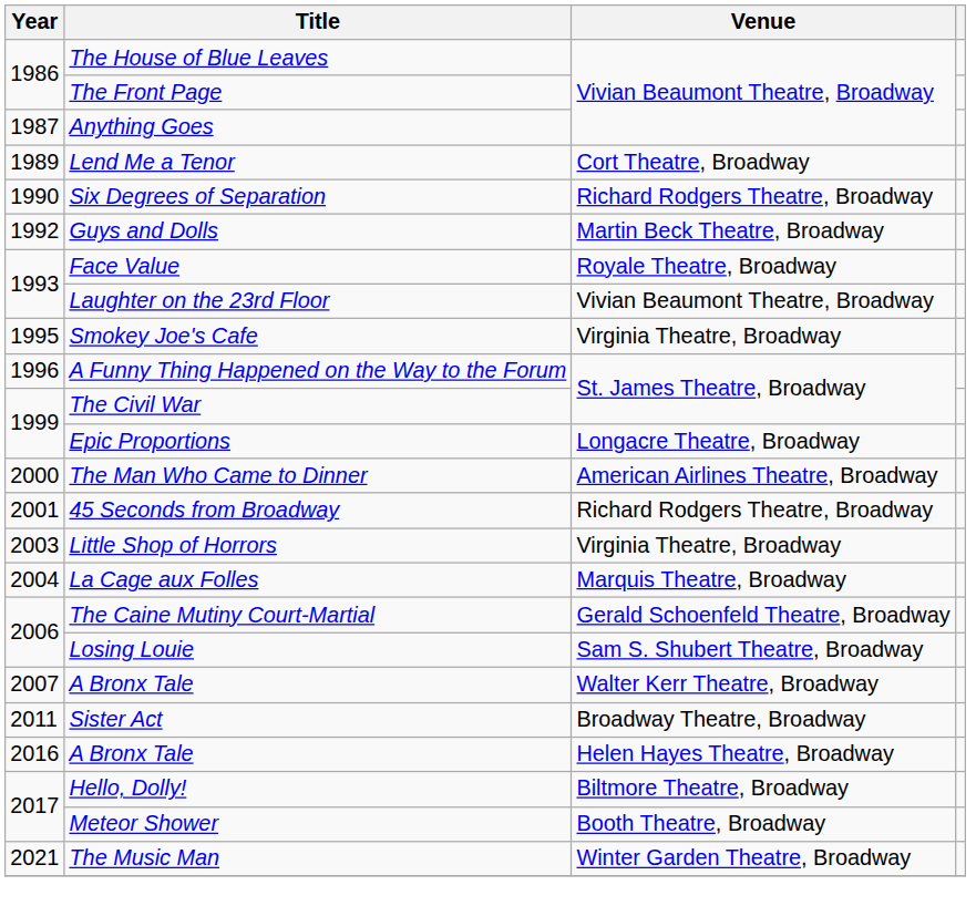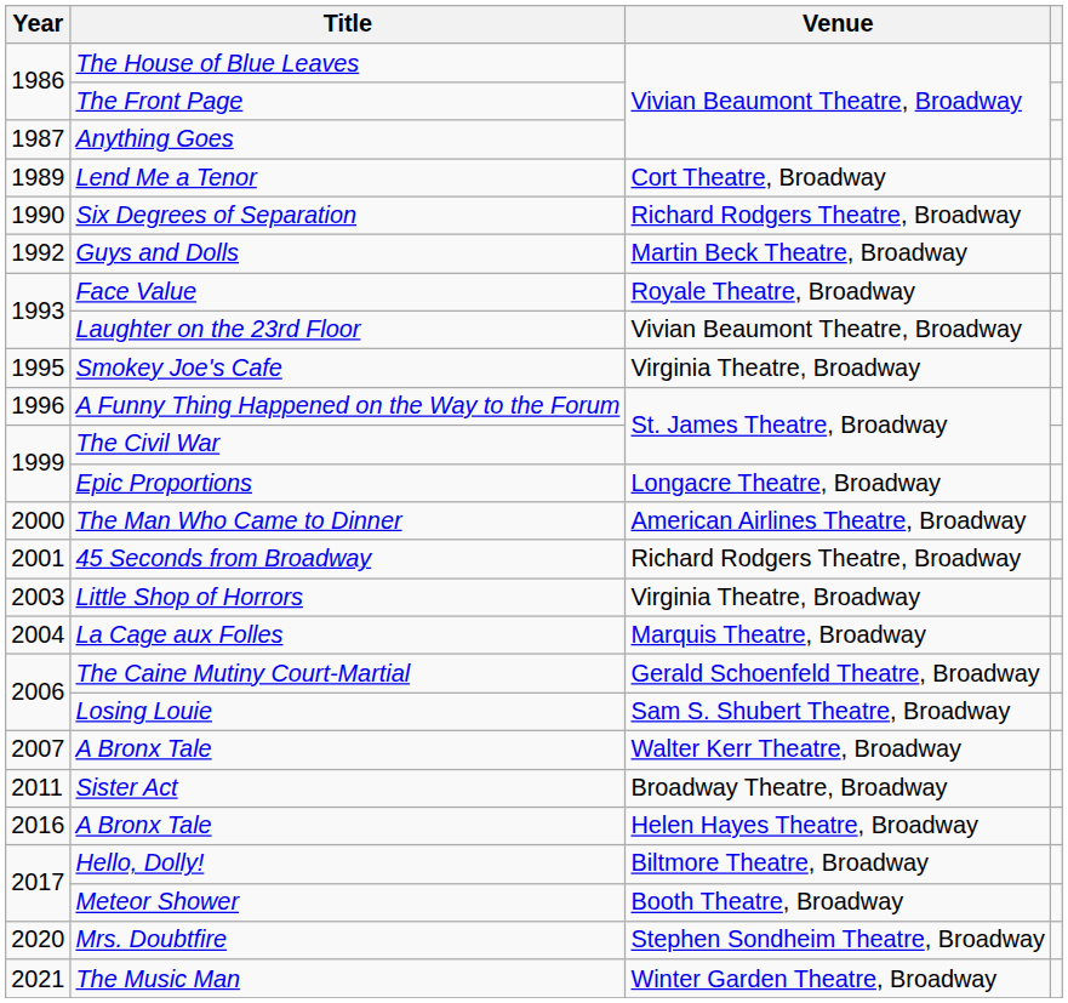 <table class="wikitable plainrowheaders">
 <tr>
 <th scope="col">Year</th>
 <th scope="col">Title</th>
 <th scope="col">Venue</th>
 <th scope="col"></th>
 </tr>
 <tr>
 <td rowspan=2>1986</td>
 <td><em><a href='#'>The House of Blue Leaves</a></em></td>
 <td rowspan=3><a href='#'>Vivian Beaumont Theatre</a>, <a href='#'>Broadway</a></td>
 <td></td>
 </tr>
 <tr>
 <td><em><a href='#'>The Front Page</a></em></td>
 <td></td>
 </tr>
 <tr>
 <td>1987</td>
 <td><em><a href='#'>Anything Goes</a></em></td>
 <td></td>
 </tr>
 <tr>
 <td>1989</td>
 <td><em><a href='#'>Lend Me a Tenor</a></em></td>
 <td><a href='#'>Cort Theatre</a>, Broadway</td>
 <td></td>
 </tr>
 <tr>
 <td>1990</td>
 <td><em><a href='#'>Six Degrees of Separation</a></em></td>
 <td><a href='#'>Richard Rodgers Theatre</a>, Broadway</td>
 <td></td>
 </tr>
 <tr>
 <td>1992</td>
 <td><em><a href='#'>Guys and Dolls</a></em></td>
 <td><a href='#'>Martin Beck Theatre</a>, Broadway</td>
 <td></td>
 </tr>
 <tr>
 <td rowspan=2>1993</td>
 <td><em><a href='#'>Face Value</a></em></td>
 <td><a href='#'>Royale Theatre</a>, Broadway</td>
 <td></td>
 </tr>
 <tr>
 <td><em><a href='#'>Laughter on the 23rd Floor</a></em></td>
 <td>Vivian Beaumont Theatre, Broadway</td>
 <td></td>
 </tr>
 <tr>
 <td>1995</td>
 <td><em><a href='#'>Smokey Joe's Cafe</a></em></td>
 <td>Virginia Theatre, Broadway</td>
 <td></td>
 </tr>
 <tr>
 <td>1996</td>
 <td><em><a href='#'>A Funny Thing Happened on the Way to the Forum</a></em></td>
 <td rowspan=2><a href='#'>St. James Theatre</a>, Broadway</td>
 <td></td>
 </tr>
 <tr>
 <td rowspan=2>1999</td>
 <td><em><a href='#'>The Civil War</a></em></td>
 <td></td>
 </tr>
 <tr>
 <td><em><a href='#'>Epic Proportions</a></em></td>
 <td><a href='#'>Longacre Theatre</a>, Broadway</td>
 <td></td>
 </tr>
 <tr>
 <td>2000</td>
 <td><em><a href='#'>The Man Who Came to Dinner</a></em></td>
 <td><a href='#'>American Airlines Theatre</a>, Broadway</td>
 <td></td>
 </tr>
 <tr>
 <td>2001</td>
 <td><em><a href='#'>45 Seconds from Broadway</a></em></td>
 <td>Richard Rodgers Theatre, Broadway</td>
 <td></td>
 </tr>
 <tr>
 <td>2003</td>
 <td><em><a href='#'>Little Shop of Horrors</a></em></td>
 <td>Virginia Theatre, Broadway</td>
 <td></td>
 </tr>
 <tr>
 <td>2004</td>
 <td><em><a href='#'>La Cage aux Folles</a></em></td>
 <td><a href='#'>Marquis Theatre</a>, Broadway</td>
 <td></td>
 </tr>
 <tr>
 <td rowspan=2>2006</td>
 <td><em><a href='#'>The Caine Mutiny Court-Martial</a></em></td>
 <td><a href='#'>Gerald Schoenfeld Theatre</a>, Broadway</td>
 <td></td>
 </tr>
 <tr>
 <td><em><a href='#'>Losing Louie</a></em></td>
 <td><a href='#'>Sam S. Shubert Theatre</a>, Broadway</td>
 <td></td>
 </tr>
 <tr>
 <td>2007</td>
 <td><em><a href='#'>A Bronx Tale</a></em></td>
 <td><a href='#'>Walter Kerr Theatre</a>, Broadway</td>
 <td></td>
 </tr>
 <tr>
 <td>2011</td>
 <td><em><a href='#'>Sister Act</a></em></td>
 <td>Broadway Theatre, Broadway</td>
 <td></td>
 </tr>
 <tr>
 <td>2016</td>
 <td><em><a href='#'>A Bronx Tale</a></em></td>
 <td><a href='#'>Helen Hayes Theatre</a>, Broadway</td>
 <td></td>
 </tr>
 <tr>
 <td rowspan=2>2017</td>
 <td><em><a href='#'>Hello, Dolly!</a></em></td>
 <td><a href='#'>Biltmore Theatre</a>, Broadway</td>
 <td></td>
 </tr>
 <tr>
 <td><em><a href='#'>Meteor Shower</a></em></td>
 <td><a href='#'>Booth Theatre</a>, Broadway</td>
 <td></td>
 </tr>
 <tr>
+<td>2020</td>
+<td><em><a href='#'>Mrs. Doubtfire</a></em></td>
+<td><a href='#'>Stephen Sondheim Theatre</a>, Broadway</td>
+<td></td>
+</tr>
+<tr>
 <td>2021</td>
 <td><em><a href='#'>The Music Man</a></em></td>
 <td><a href='#'>Winter Garden Theatre</a>, Broadway</td>
 <td></td>
 </tr>
 <tr>
 </tr>
 </table>
